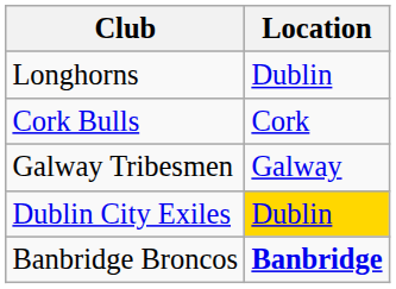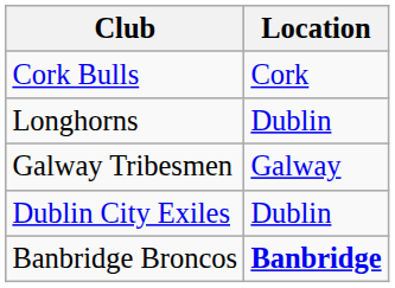 <table class="wikitable">
 <tr>
 <th>Club</th>
 <th>Location</th>
 </tr>
 <tr>
+<td><a href='#'>Cork Bulls</a></td>
+<td> <a href='#'>Cork</a></td>
+</tr>
+<tr>
 <td>Longhorns</td>
 <td> <a href='#'>Dublin</a></td>
-</tr>
-<tr>
-<td><a href='#'>Cork Bulls</a></td>
-<td> <a href='#'>Cork</a></td>
 </tr>
 <tr>
 <td> Galway Tribesmen</td>
 <td> <a href='#'>Galway</a></td>
 </tr>
 <tr>
 <td>  <a href='#'>Dublin City Exiles</a></td>
-<td style="background: gold;"> <a href='#'>Dublin</a></td>
+<td> <a href='#'>Dublin</a></td>
 </tr>
 <tr>
 <td> Banbridge Broncos</td>
 <td><strong> <a href='#'>Banbridge</a></strong></td>
 </tr>
 </table>
